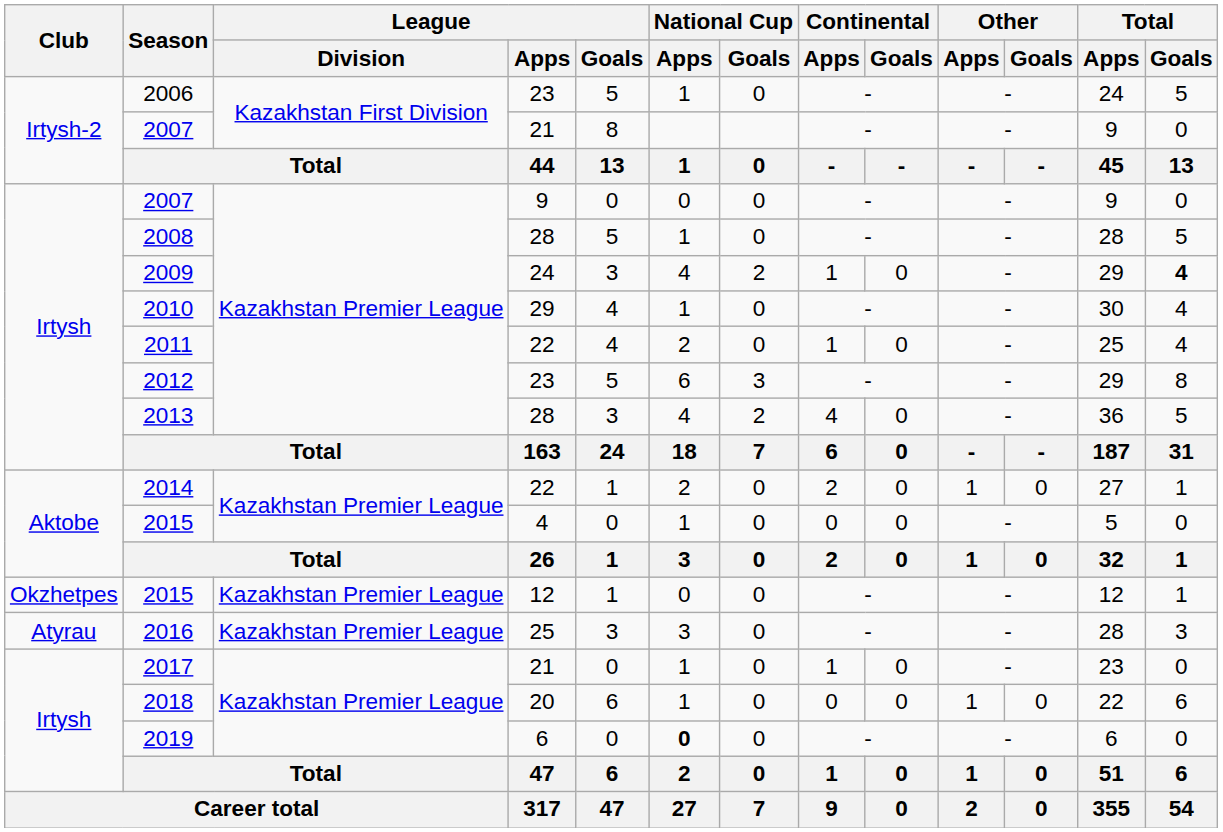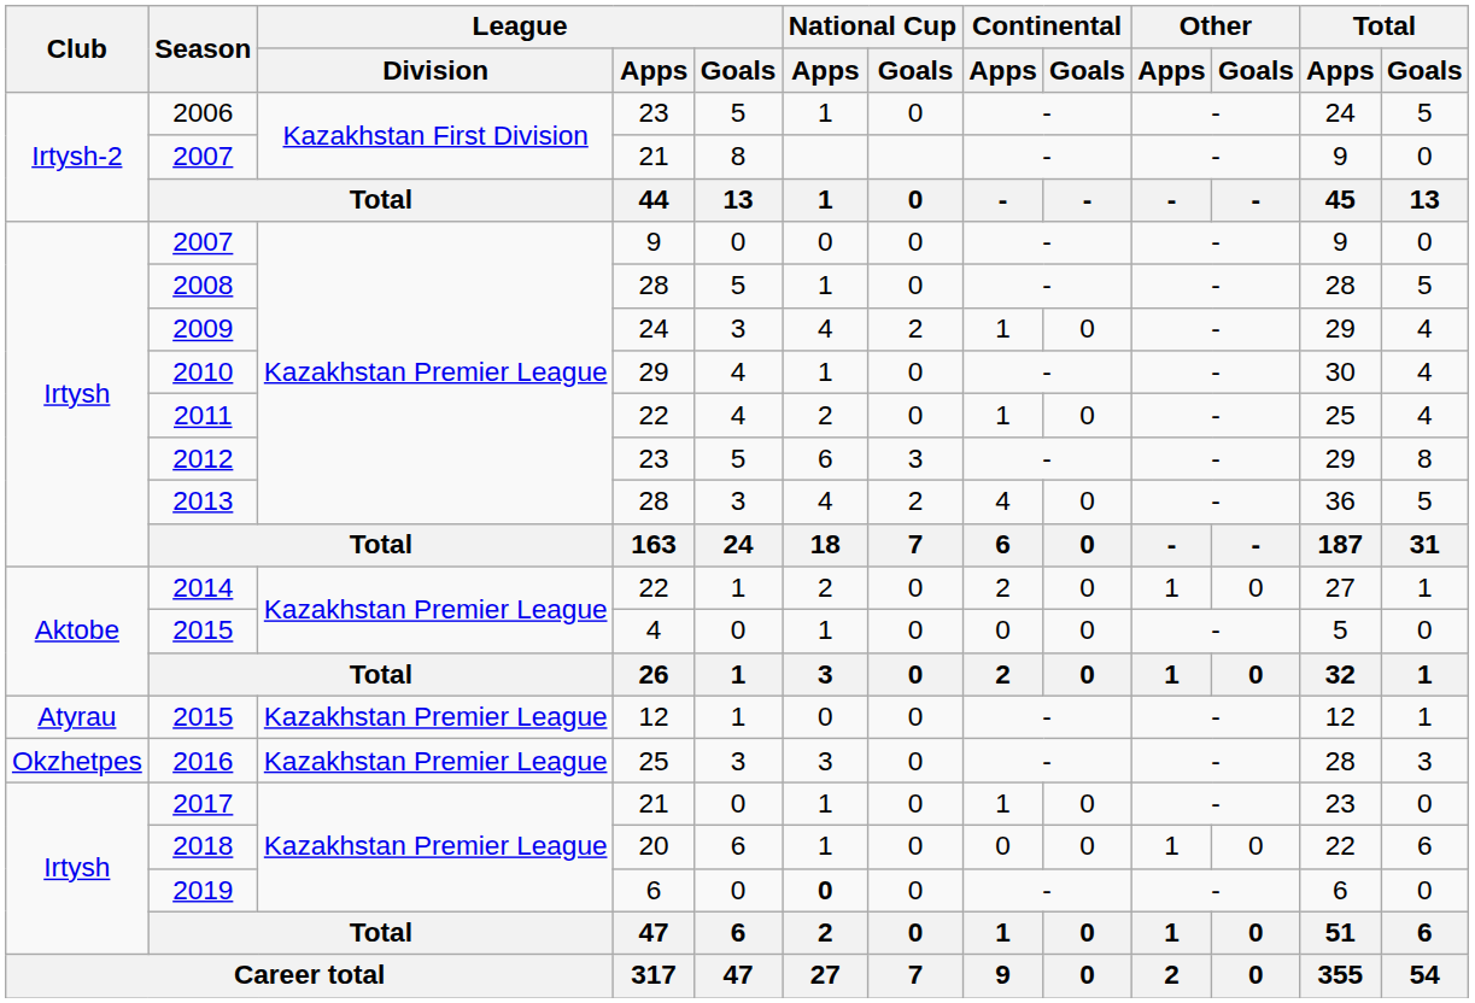 <table class="wikitable" style="text-align: center;">
 <tr>
 <th rowspan="2">Club</th>
 <th rowspan="2">Season</th>
 <th colspan="3">League</th>
 <th colspan="2">National Cup</th>
 <th colspan="2">Continental</th>
 <th colspan="2">Other</th>
 <th colspan="2">Total</th>
 </tr>
 <tr>
 <th>Division</th>
 <th>Apps</th>
 <th>Goals</th>
 <th>Apps</th>
 <th>Goals</th>
 <th>Apps</th>
 <th>Goals</th>
 <th>Apps</th>
 <th>Goals</th>
 <th>Apps</th>
 <th>Goals</th>
 </tr>
 <tr>
 <td rowspan="3" valign="center"><a href='#'>Irtysh-2</a></td>
 <td>2006</td>
 <td rowspan="2" valign="center"><a href='#'>Kazakhstan First Division</a></td>
 <td>23</td>
 <td>5</td>
 <td>1</td>
 <td>0</td>
 <td colspan="2">-</td>
 <td colspan="2">-</td>
 <td>24</td>
 <td>5</td>
 </tr>
 <tr>
 <td><a href='#'>2007</a></td>
 <td>21</td>
 <td>8</td>
 <td></td>
 <td></td>
 <td colspan="2">-</td>
 <td colspan="2">-</td>
 <td>9</td>
 <td>0</td>
 </tr>
 <tr>
 <th colspan="2">Total</th>
 <th>44</th>
 <th>13</th>
 <th>1</th>
 <th>0</th>
 <th>-</th>
 <th>-</th>
 <th>-</th>
 <th>-</th>
 <th>45</th>
 <th>13</th>
 </tr>
 <tr>
 <td rowspan="8" valign="center"><a href='#'>Irtysh</a></td>
 <td><a href='#'>2007</a></td>
 <td rowspan="7" valign="center"><a href='#'>Kazakhstan Premier League</a></td>
 <td>9</td>
 <td>0</td>
 <td>0</td>
 <td>0</td>
 <td colspan="2">-</td>
 <td colspan="2">-</td>
 <td>9</td>
 <td>0</td>
 </tr>
 <tr>
 <td><a href='#'>2008</a></td>
 <td>28</td>
 <td>5</td>
 <td>1</td>
 <td>0</td>
 <td colspan="2">-</td>
 <td colspan="2">-</td>
 <td>28</td>
 <td>5</td>
 </tr>
 <tr>
 <td><a href='#'>2009</a></td>
 <td>24</td>
 <td>3</td>
 <td>4</td>
 <td>2</td>
 <td>1</td>
 <td>0</td>
 <td colspan="2">-</td>
 <td>29</td>
-<td><strong>4</strong></td>
+<td>4</td>
 </tr>
 <tr>
 <td><a href='#'>2010</a></td>
 <td>29</td>
 <td>4</td>
 <td>1</td>
 <td>0</td>
 <td colspan="2">-</td>
 <td colspan="2">-</td>
 <td>30</td>
 <td>4</td>
 </tr>
 <tr>
 <td><a href='#'>2011</a></td>
 <td>22</td>
 <td>4</td>
 <td>2</td>
 <td>0</td>
 <td>1</td>
 <td>0</td>
 <td colspan="2">-</td>
 <td>25</td>
 <td>4</td>
 </tr>
 <tr>
 <td><a href='#'>2012</a></td>
 <td>23</td>
 <td>5</td>
 <td>6</td>
 <td>3</td>
 <td colspan="2">-</td>
 <td colspan="2">-</td>
 <td>29</td>
 <td>8</td>
 </tr>
 <tr>
 <td><a href='#'>2013</a></td>
 <td>28</td>
 <td>3</td>
 <td>4</td>
 <td>2</td>
 <td>4</td>
 <td>0</td>
 <td colspan="2">-</td>
 <td>36</td>
 <td>5</td>
 </tr>
 <tr>
 <th colspan="2">Total</th>
 <th>163</th>
 <th>24</th>
 <th>18</th>
 <th>7</th>
 <th>6</th>
 <th>0</th>
 <th>-</th>
 <th>-</th>
 <th>187</th>
 <th>31</th>
 </tr>
 <tr>
 <td rowspan="3" valign="center"><a href='#'>Aktobe</a></td>
 <td><a href='#'>2014</a></td>
 <td rowspan="2" valign="center"><a href='#'>Kazakhstan Premier League</a></td>
 <td>22</td>
 <td>1</td>
 <td>2</td>
 <td>0</td>
 <td>2</td>
 <td>0</td>
 <td>1</td>
 <td>0</td>
 <td>27</td>
 <td>1</td>
 </tr>
 <tr>
 <td><a href='#'>2015</a></td>
 <td>4</td>
 <td>0</td>
 <td>1</td>
 <td>0</td>
 <td>0</td>
 <td>0</td>
 <td colspan="2">-</td>
 <td>5</td>
 <td>0</td>
 </tr>
 <tr>
 <th colspan="2">Total</th>
 <th>26</th>
 <th>1</th>
 <th>3</th>
 <th>0</th>
 <th>2</th>
 <th>0</th>
 <th>1</th>
 <th>0</th>
 <th>32</th>
 <th>1</th>
 </tr>
 <tr>
-<td valign="center"><a href='#'>Okzhetpes</a></td>
+<td valign="center"><a href='#'>Atyrau</a></td>
 <td><a href='#'>2015</a></td>
 <td><a href='#'>Kazakhstan Premier League</a></td>
 <td>12</td>
 <td>1</td>
 <td>0</td>
 <td>0</td>
 <td colspan="2">-</td>
 <td colspan="2">-</td>
 <td>12</td>
 <td>1</td>
 </tr>
 <tr>
-<td valign="center"><a href='#'>Atyrau</a></td>
+<td valign="center"><a href='#'>Okzhetpes</a></td>
 <td><a href='#'>2016</a></td>
 <td><a href='#'>Kazakhstan Premier League</a></td>
 <td>25</td>
 <td>3</td>
 <td>3</td>
 <td>0</td>
 <td colspan="2">-</td>
 <td colspan="2">-</td>
 <td>28</td>
 <td>3</td>
 </tr>
 <tr>
 <td rowspan="4" valign="center"><a href='#'>Irtysh</a></td>
 <td><a href='#'>2017</a></td>
 <td rowspan="3" valign="center"><a href='#'>Kazakhstan Premier League</a></td>
 <td>21</td>
 <td>0</td>
 <td>1</td>
 <td>0</td>
 <td>1</td>
 <td>0</td>
 <td colspan="2">-</td>
 <td>23</td>
 <td>0</td>
 </tr>
 <tr>
 <td><a href='#'>2018</a></td>
 <td>20</td>
 <td>6</td>
 <td>1</td>
 <td>0</td>
 <td>0</td>
 <td>0</td>
 <td>1</td>
 <td>0</td>
 <td>22</td>
 <td>6</td>
 </tr>
 <tr>
 <td><a href='#'>2019</a></td>
 <td>6</td>
 <td>0</td>
 <td><strong>0</strong></td>
 <td>0</td>
 <td colspan="2">-</td>
 <td colspan="2">-</td>
 <td>6</td>
 <td>0</td>
 </tr>
 <tr>
 <th colspan="2">Total</th>
 <th>47</th>
 <th>6</th>
 <th>2</th>
 <th>0</th>
 <th>1</th>
 <th>0</th>
 <th>1</th>
 <th>0</th>
 <th>51</th>
 <th>6</th>
 </tr>
 <tr>
 <th colspan="3">Career total</th>
 <th>317</th>
 <th>47</th>
 <th>27</th>
 <th>7</th>
 <th>9</th>
 <th>0</th>
 <th>2</th>
 <th>0</th>
 <th>355</th>
 <th>54</th>
 </tr>
 </table>
